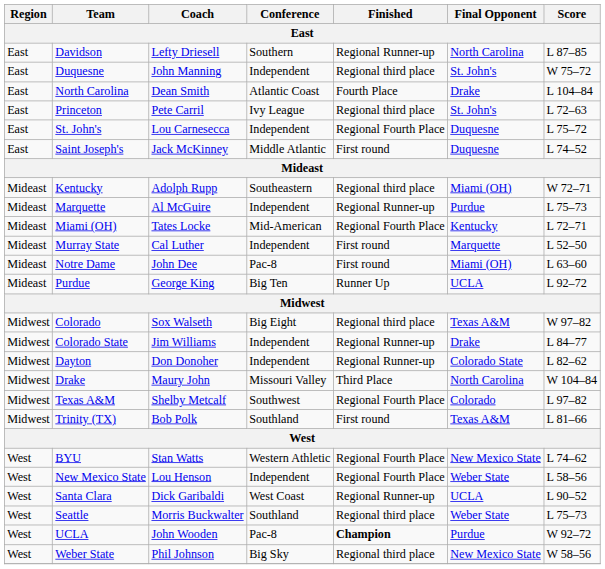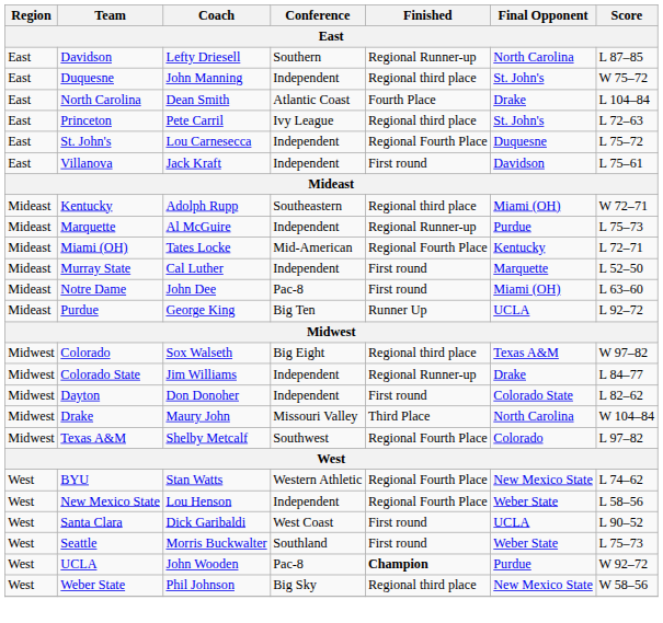 <table class=wikitable>
 <tr>
 <th>Region</th>
 <th>Team</th>
 <th>Coach</th>
 <th>Conference</th>
 <th>Finished</th>
 <th>Final Opponent</th>
 <th>Score</th>
 </tr>
 <tr>
 <th colspan=7>East</th>
 </tr>
 <tr>
 <td>East</td>
 <td><a href='#'>Davidson</a></td>
 <td><a href='#'>Lefty Driesell</a></td>
 <td>Southern</td>
 <td>Regional Runner-up</td>
 <td><a href='#'>North Carolina</a></td>
 <td>L 87–85</td>
 </tr>
 <tr>
 <td>East</td>
 <td><a href='#'>Duquesne</a></td>
 <td><a href='#'>John Manning</a></td>
 <td>Independent</td>
 <td>Regional third place</td>
 <td><a href='#'>St. John's</a></td>
 <td>W 75–72</td>
 </tr>
 <tr>
 <td>East</td>
 <td><a href='#'>North Carolina</a></td>
 <td><a href='#'>Dean Smith</a></td>
 <td>Atlantic Coast</td>
 <td>Fourth Place</td>
 <td><a href='#'>Drake</a></td>
 <td>L 104–84</td>
 </tr>
 <tr>
 <td>East</td>
 <td><a href='#'>Princeton</a></td>
 <td><a href='#'>Pete Carril</a></td>
 <td>Ivy League</td>
 <td>Regional third place</td>
 <td><a href='#'>St. John's</a></td>
 <td>L 72–63</td>
 </tr>
 <tr>
 <td>East</td>
 <td><a href='#'>St. John's</a></td>
 <td><a href='#'>Lou Carnesecca</a></td>
 <td>Independent</td>
 <td>Regional Fourth Place</td>
 <td><a href='#'>Duquesne</a></td>
 <td>L 75–72</td>
 </tr>
 <tr>
 <td>East</td>
-<td><a href='#'>Saint Joseph's</a></td>
-<td><a href='#'>Jack McKinney</a></td>
-<td>Middle Atlantic</td>
+<td><a href='#'>Villanova</a></td>
+<td><a href='#'>Jack Kraft</a></td>
+<td>Independent</td>
 <td>First round</td>
-<td><a href='#'>Duquesne</a></td>
-<td>L 74–52</td>
+<td><a href='#'>Davidson</a></td>
+<td>L 75–61</td>
 </tr>
 <tr>
 <th colspan=7>Mideast</th>
 </tr>
 <tr>
 <td>Mideast</td>
 <td><a href='#'>Kentucky</a></td>
 <td><a href='#'>Adolph Rupp</a></td>
 <td>Southeastern</td>
 <td>Regional third place</td>
 <td><a href='#'>Miami (OH)</a></td>
 <td>W 72–71</td>
 </tr>
 <tr>
 <td>Mideast</td>
 <td><a href='#'>Marquette</a></td>
 <td><a href='#'>Al McGuire</a></td>
 <td>Independent</td>
 <td>Regional Runner-up</td>
 <td><a href='#'>Purdue</a></td>
 <td>L 75–73</td>
 </tr>
 <tr>
 <td>Mideast</td>
 <td><a href='#'>Miami (OH)</a></td>
 <td><a href='#'>Tates Locke</a></td>
 <td>Mid-American</td>
 <td>Regional Fourth Place</td>
 <td><a href='#'>Kentucky</a></td>
 <td>L 72–71</td>
 </tr>
 <tr>
 <td>Mideast</td>
 <td><a href='#'>Murray State</a></td>
 <td><a href='#'>Cal Luther</a></td>
 <td>Independent</td>
 <td>First round</td>
 <td><a href='#'>Marquette</a></td>
 <td>L 52–50</td>
 </tr>
 <tr>
 <td>Mideast</td>
 <td><a href='#'>Notre Dame</a></td>
 <td><a href='#'>John Dee</a></td>
 <td>Pac-8</td>
 <td>First round</td>
 <td><a href='#'>Miami (OH)</a></td>
 <td>L 63–60</td>
 </tr>
 <tr>
 <td>Mideast</td>
 <td><a href='#'>Purdue</a></td>
 <td><a href='#'>George King</a></td>
 <td>Big Ten</td>
 <td>Runner Up</td>
 <td><a href='#'>UCLA</a></td>
 <td>L 92–72</td>
 </tr>
 <tr>
 <th colspan=7>Midwest</th>
 </tr>
 <tr>
 <td>Midwest</td>
 <td><a href='#'>Colorado</a></td>
 <td><a href='#'>Sox Walseth</a></td>
 <td>Big Eight</td>
 <td>Regional third place</td>
 <td><a href='#'>Texas A&M</a></td>
 <td>W 97–82</td>
 </tr>
 <tr>
 <td>Midwest</td>
 <td><a href='#'>Colorado State</a></td>
 <td><a href='#'>Jim Williams</a></td>
 <td>Independent</td>
 <td>Regional Runner-up</td>
 <td><a href='#'>Drake</a></td>
 <td>L 84–77</td>
 </tr>
 <tr>
 <td>Midwest</td>
 <td><a href='#'>Dayton</a></td>
 <td><a href='#'>Don Donoher</a></td>
 <td>Independent</td>
-<td>Regional Runner-up</td>
+<td>First round</td>
 <td><a href='#'>Colorado State</a></td>
 <td>L 82–62</td>
 </tr>
 <tr>
 <td>Midwest</td>
 <td><a href='#'>Drake</a></td>
 <td><a href='#'>Maury John</a></td>
 <td>Missouri Valley</td>
 <td>Third Place</td>
 <td><a href='#'>North Carolina</a></td>
 <td>W 104–84</td>
 </tr>
 <tr>
 <td>Midwest</td>
 <td><a href='#'>Texas A&M</a></td>
 <td><a href='#'>Shelby Metcalf</a></td>
 <td>Southwest</td>
 <td>Regional Fourth Place</td>
 <td><a href='#'>Colorado</a></td>
 <td>L 97–82</td>
-</tr>
-<tr>
-<td>Midwest</td>
-<td><a href='#'>Trinity (TX)</a></td>
-<td><a href='#'>Bob Polk</a></td>
-<td>Southland</td>
-<td>First round</td>
-<td><a href='#'>Texas A&M</a></td>
-<td>L 81–66</td>
 </tr>
 <tr>
 <th colspan=7>West</th>
 </tr>
 <tr>
 <td>West</td>
 <td><a href='#'>BYU</a></td>
 <td><a href='#'>Stan Watts</a></td>
 <td>Western Athletic</td>
 <td>Regional Fourth Place</td>
 <td><a href='#'>New Mexico State</a></td>
 <td>L 74–62</td>
 </tr>
 <tr>
 <td>West</td>
 <td><a href='#'>New Mexico State</a></td>
 <td><a href='#'>Lou Henson</a></td>
 <td>Independent</td>
 <td>Regional Fourth Place</td>
 <td><a href='#'>Weber State</a></td>
 <td>L 58–56</td>
 </tr>
 <tr>
 <td>West</td>
 <td><a href='#'>Santa Clara</a></td>
 <td><a href='#'>Dick Garibaldi</a></td>
 <td>West Coast</td>
-<td>Regional Runner-up</td>
+<td>First round</td>
 <td><a href='#'>UCLA</a></td>
 <td>L 90–52</td>
 </tr>
 <tr>
 <td>West</td>
 <td><a href='#'>Seattle</a></td>
 <td><a href='#'>Morris Buckwalter</a></td>
 <td>Southland</td>
-<td>Regional third place</td>
+<td>First round</td>
 <td><a href='#'>Weber State</a></td>
 <td>L 75–73</td>
 </tr>
 <tr>
 <td>West</td>
 <td><a href='#'>UCLA</a></td>
 <td><a href='#'>John Wooden</a></td>
 <td>Pac-8</td>
 <td><strong>Champion</strong></td>
 <td><a href='#'>Purdue</a></td>
 <td>W 92–72</td>
 </tr>
 <tr>
 <td>West</td>
 <td><a href='#'>Weber State</a></td>
 <td><a href='#'>Phil Johnson</a></td>
 <td>Big Sky</td>
 <td>Regional third place</td>
 <td><a href='#'>New Mexico State</a></td>
 <td>W 58–56</td>
 </tr>
 <tr>
 </tr>
 </table>
